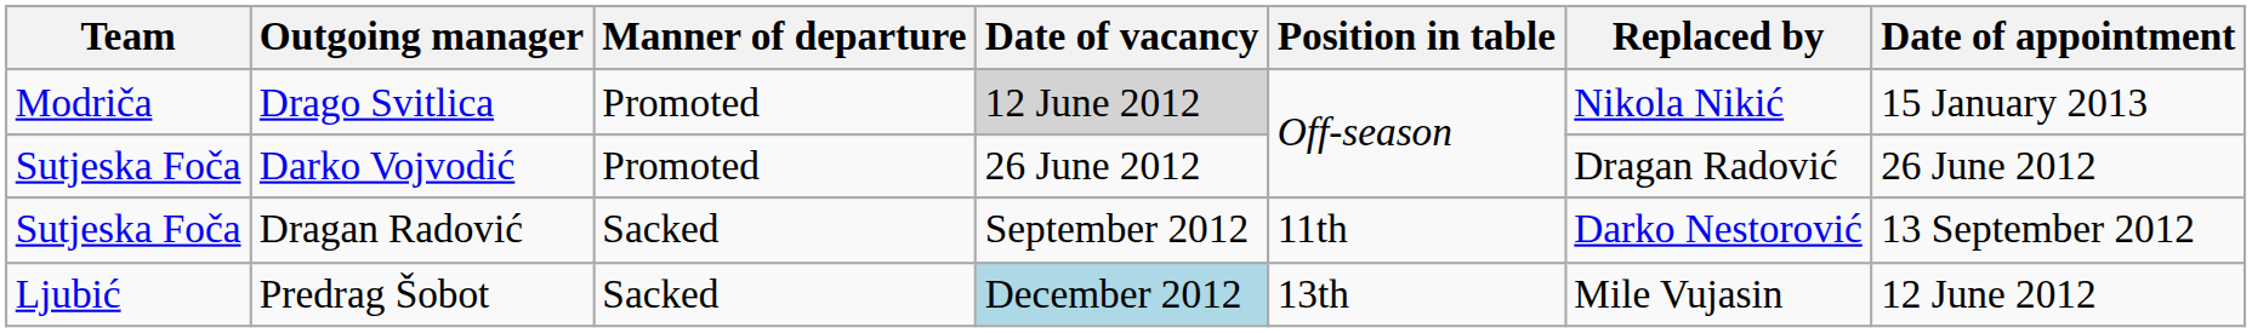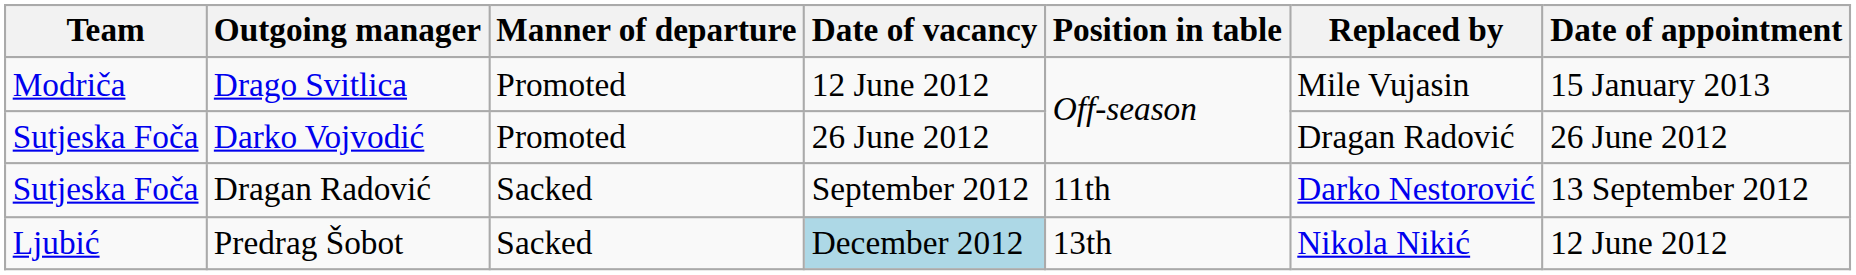 <table class="wikitable">
 <tr>
 <th>Team</th>
 <th>Outgoing manager</th>
 <th>Manner of departure</th>
 <th>Date of vacancy</th>
 <th>Position in table</th>
 <th>Replaced by</th>
 <th>Date of appointment<br></th>
 </tr>
 <tr>
 <td><a href='#'>Modriča</a></td>
 <td> <a href='#'>Drago Svitlica</a></td>
 <td>Promoted</td>
-<td style="background: lightgrey;">12 June 2012</td>
+<td>12 June 2012</td>
 <td rowspan="2"><em>Off-season</em></td>
-<td> <a href='#'>Nikola Nikić</a></td>
+<td> Mile Vujasin</td>
 <td>15 January 2013</td>
 </tr>
 <tr>
 <td><a href='#'>Sutjeska Foča</a></td>
 <td> <a href='#'>Darko Vojvodić</a></td>
 <td>Promoted</td>
 <td>26 June 2012</td>
 <td> Dragan Radović</td>
 <td>26 June 2012</td>
 </tr>
 <tr>
 <td><a href='#'>Sutjeska Foča</a></td>
 <td> Dragan Radović</td>
 <td>Sacked</td>
 <td>September 2012</td>
 <td>11th</td>
 <td> <a href='#'>Darko Nestorović</a></td>
 <td>13 September 2012</td>
 </tr>
 <tr>
 <td><a href='#'>Ljubić</a></td>
 <td> Predrag Šobot</td>
 <td>Sacked</td>
 <td style="background: lightblue;">December 2012</td>
 <td>13th</td>
-<td> Mile Vujasin</td>
+<td> <a href='#'>Nikola Nikić</a></td>
 <td>12 June 2012</td>
 </tr>
 </table>
